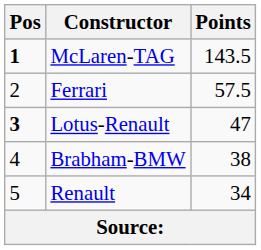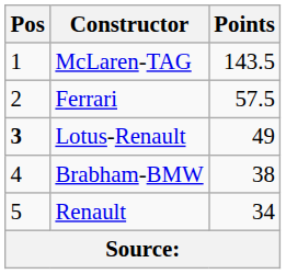 <table class="wikitable" style="font-size: 95%;">
 <tr>
 <th>Pos</th>
 <th>Constructor</th>
 <th>Points</th>
 </tr>
 <tr>
-<td><strong>1</strong></td>
+<td>1</td>
 <td> <a href='#'>McLaren</a>-<a href='#'>TAG</a></td>
 <td align="right">143.5</td>
 </tr>
 <tr>
 <td>2</td>
 <td> <a href='#'>Ferrari</a></td>
 <td align="right">57.5</td>
 </tr>
 <tr>
 <td><strong>3</strong></td>
 <td> <a href='#'>Lotus</a>-<a href='#'>Renault</a></td>
-<td align="right">47</td>
+<td align="right">49</td>
 </tr>
 <tr>
 <td>4</td>
 <td> <a href='#'>Brabham</a>-<a href='#'>BMW</a></td>
 <td align="right">38</td>
 </tr>
 <tr>
 <td>5</td>
 <td> <a href='#'>Renault</a></td>
 <td align="right">34</td>
 </tr>
 <tr>
 <th colspan=4>Source:</th>
 </tr>
 </table>
